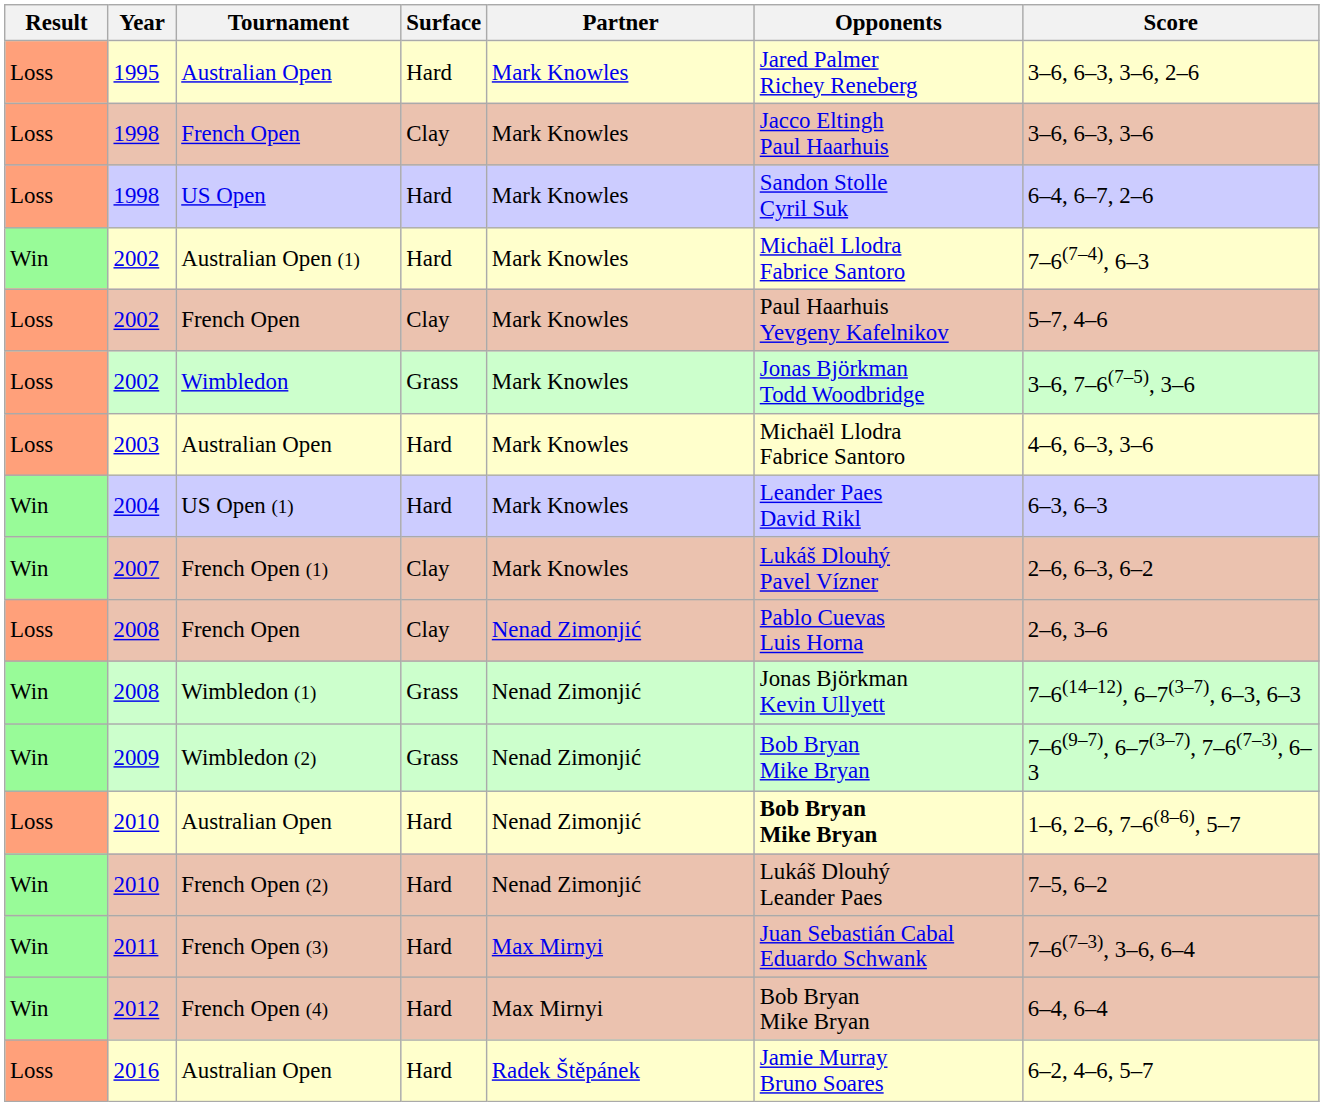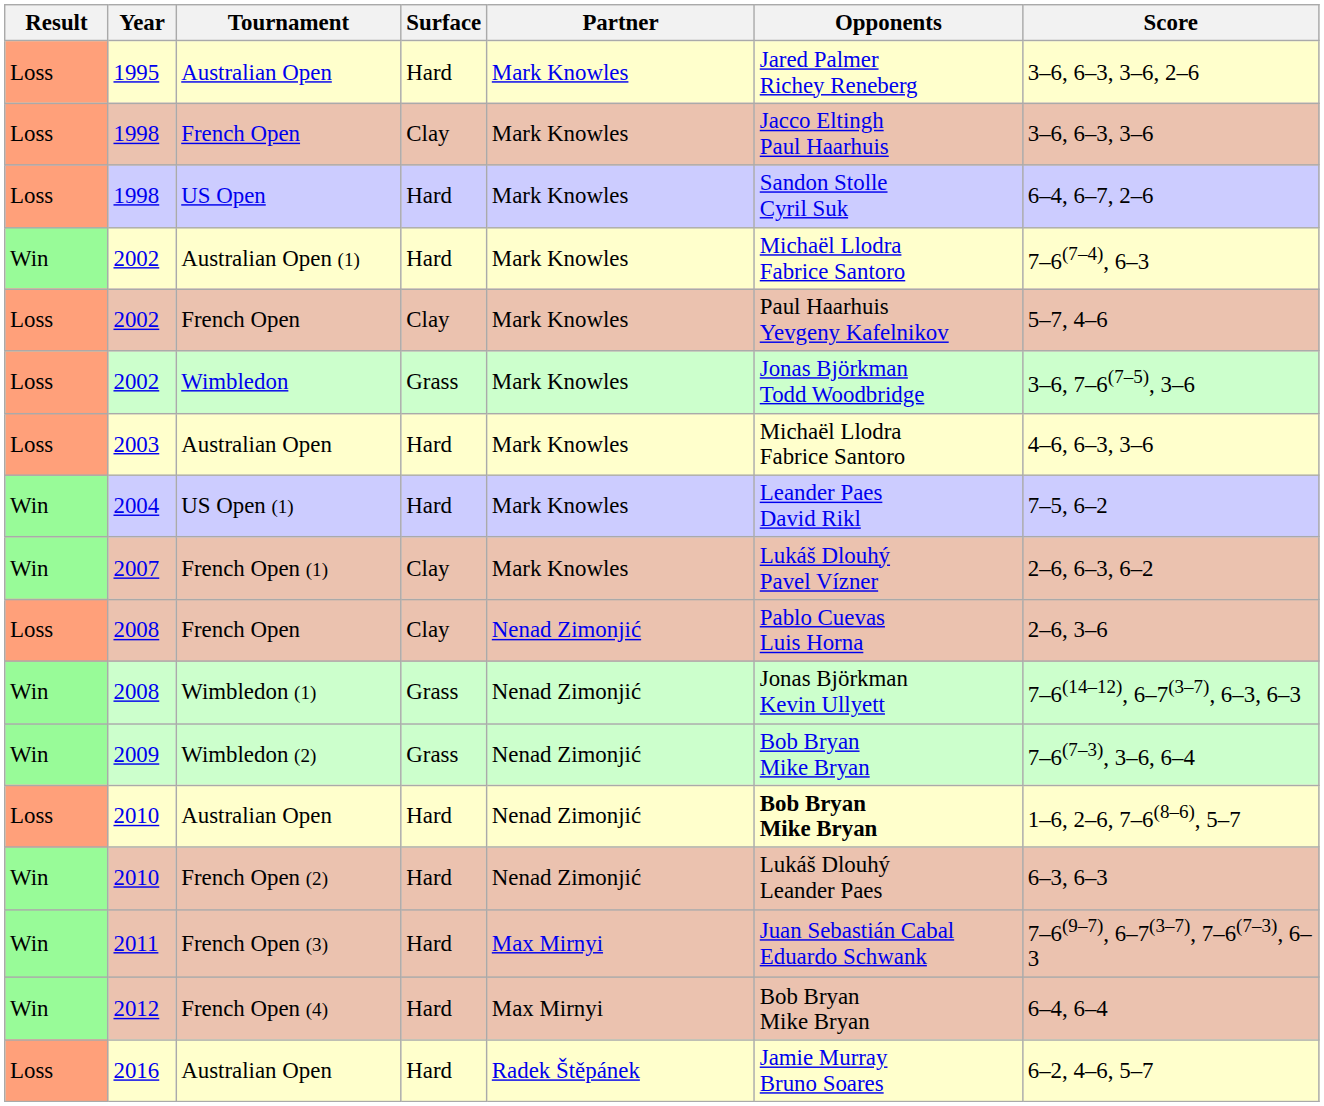 <table class="sortable wikitable">
 <tr>
 <th style="width:65px;">Result</th>
 <th style="width:40px;">Year</th>
 <th style="width:150px;">Tournament</th>
 <th style="width:50px;">Surface</th>
 <th style="width:180px;">Partner</th>
 <th style="width:180px;">Opponents</th>
 <th style="width:200px;" class="unsortable">Score</th>
 </tr>
 <tr style="background:#ffffcc;">
 <td style="background:#ffa07a;">Loss</td>
 <td><a href='#'>1995</a></td>
 <td><a href='#'>Australian Open</a></td>
 <td>Hard</td>
 <td> <a href='#'>Mark Knowles</a></td>
 <td> <a href='#'>Jared Palmer</a> <br>  <a href='#'>Richey Reneberg</a></td>
 <td>3–6, 6–3, 3–6, 2–6</td>
 </tr>
 <tr style="background:#ebc2af;">
 <td style="background:#ffa07a;">Loss</td>
 <td><a href='#'>1998</a></td>
 <td><a href='#'>French Open</a></td>
 <td>Clay</td>
 <td> Mark Knowles</td>
 <td> <a href='#'>Jacco Eltingh</a> <br>  <a href='#'>Paul Haarhuis</a></td>
 <td>3–6, 6–3, 3–6</td>
 </tr>
 <tr style="background:#ccccff;">
 <td style="background:#ffa07a;">Loss</td>
 <td><a href='#'>1998</a></td>
 <td><a href='#'>US Open</a></td>
 <td>Hard</td>
 <td> Mark Knowles</td>
 <td> <a href='#'>Sandon Stolle</a> <br>  <a href='#'>Cyril Suk</a></td>
 <td>6–4, 6–7, 2–6</td>
 </tr>
 <tr style="background:#ffffcc;">
 <td style="background:#98fb98;">Win</td>
 <td><a href='#'>2002</a></td>
 <td>Australian Open <small>(1)</small></td>
 <td>Hard</td>
 <td> Mark Knowles</td>
 <td> <a href='#'>Michaël Llodra</a> <br>  <a href='#'>Fabrice Santoro</a></td>
 <td>7–6<sup>(7–4)</sup>, 6–3</td>
 </tr>
 <tr style="background:#ebc2af;">
 <td style="background:#ffa07a;">Loss</td>
 <td><a href='#'>2002</a></td>
 <td>French Open</td>
 <td>Clay</td>
 <td> Mark Knowles</td>
 <td> Paul Haarhuis <br> <a href='#'>Yevgeny Kafelnikov</a></td>
 <td>5–7, 4–6</td>
 </tr>
 <tr style="background:#ccffcc;">
 <td style="background:#ffa07a;">Loss</td>
 <td><a href='#'>2002</a></td>
 <td><a href='#'>Wimbledon</a></td>
 <td>Grass</td>
 <td> Mark Knowles</td>
 <td> <a href='#'>Jonas Björkman</a> <br>  <a href='#'>Todd Woodbridge</a></td>
 <td>3–6, 7–6<sup>(7–5)</sup>, 3–6</td>
 </tr>
 <tr style="background:#ffffcc;">
 <td style="background:#ffa07a;">Loss</td>
 <td><a href='#'>2003</a></td>
 <td>Australian Open</td>
 <td>Hard</td>
 <td> Mark Knowles</td>
 <td> Michaël Llodra <br>  Fabrice Santoro</td>
 <td>4–6, 6–3, 3–6</td>
 </tr>
 <tr style="background:#ccccff;">
 <td style="background:#98fb98;">Win</td>
 <td><a href='#'>2004</a></td>
 <td>US Open <small>(1)</small></td>
 <td>Hard</td>
 <td> Mark Knowles</td>
 <td> <a href='#'>Leander Paes</a> <br>  <a href='#'>David Rikl</a></td>
-<td>6–3, 6–3</td>
+<td>7–5, 6–2</td>
 </tr>
 <tr style="background:#ebc2af;">
 <td style="background:#98fb98;">Win</td>
 <td><a href='#'>2007</a></td>
 <td>French Open <small>(1)</small></td>
 <td>Clay</td>
 <td> Mark Knowles</td>
 <td> <a href='#'>Lukáš Dlouhý</a> <br>  <a href='#'>Pavel Vízner</a></td>
 <td>2–6, 6–3, 6–2</td>
 </tr>
 <tr style="background:#ebc2af;">
 <td style="background:#ffa07a;">Loss</td>
 <td><a href='#'>2008</a></td>
 <td>French Open</td>
 <td>Clay</td>
 <td> <a href='#'>Nenad Zimonjić</a></td>
 <td> <a href='#'>Pablo Cuevas</a> <br>  <a href='#'>Luis Horna</a></td>
 <td>2–6, 3–6</td>
 </tr>
 <tr style="background:#ccffcc;">
 <td style="background:#98fb98;">Win</td>
 <td><a href='#'>2008</a></td>
 <td>Wimbledon <small>(1)</small></td>
 <td>Grass</td>
 <td> Nenad Zimonjić</td>
 <td> Jonas Björkman <br>  <a href='#'>Kevin Ullyett</a></td>
 <td>7–6<sup>(14–12)</sup>, 6–7<sup>(3–7)</sup>, 6–3, 6–3</td>
 </tr>
 <tr style="background:#ccffcc;">
 <td style="background:#98fb98;">Win</td>
 <td><a href='#'>2009</a></td>
 <td>Wimbledon <small>(2)</small></td>
 <td>Grass</td>
 <td> Nenad Zimonjić</td>
 <td> <a href='#'>Bob Bryan</a> <br>  <a href='#'>Mike Bryan</a></td>
-<td>7–6<sup>(9–7)</sup>, 6–7<sup>(3–7)</sup>, 7–6<sup>(7–3)</sup>, 6–3</td>
+<td>7–6<sup>(7–3)</sup>, 3–6, 6–4</td>
 </tr>
 <tr style="background:#ffffcc;">
 <td style="background:#ffa07a;">Loss</td>
 <td><a href='#'>2010</a></td>
 <td>Australian Open</td>
 <td>Hard</td>
 <td> Nenad Zimonjić</td>
 <td><strong> Bob Bryan <br>  Mike Bryan</strong></td>
 <td>1–6, 2–6, 7–6<sup>(8–6)</sup>, 5–7</td>
 </tr>
 <tr bgcolor=EBC2AF>
 <td style="background:#98fb98;">Win</td>
 <td><a href='#'>2010</a></td>
 <td>French Open <small>(2)</small></td>
 <td>Hard</td>
 <td> Nenad Zimonjić</td>
 <td> Lukáš Dlouhý <br>  Leander Paes</td>
-<td>7–5, 6–2</td>
+<td>6–3, 6–3</td>
 </tr>
 <tr style="background:#ebc2af;">
 <td style="background:#98fb98;">Win</td>
 <td><a href='#'>2011</a></td>
 <td>French Open <small>(3)</small></td>
 <td>Hard</td>
 <td> <a href='#'>Max Mirnyi</a></td>
 <td> <a href='#'>Juan Sebastián Cabal</a> <br>  <a href='#'>Eduardo Schwank</a></td>
-<td>7–6<sup>(7–3)</sup>, 3–6, 6–4</td>
+<td>7–6<sup>(9–7)</sup>, 6–7<sup>(3–7)</sup>, 7–6<sup>(7–3)</sup>, 6–3</td>
 </tr>
 <tr style="background:#ebc2af;">
 <td style="background:#98fb98;">Win</td>
 <td><a href='#'>2012</a></td>
 <td>French Open <small>(4)</small></td>
 <td>Hard</td>
 <td> Max Mirnyi</td>
 <td> Bob Bryan <br>  Mike Bryan</td>
 <td>6–4, 6–4</td>
 </tr>
 <tr style="background:#ffffcc;">
 <td style="background:#ffa07a;">Loss</td>
 <td><a href='#'>2016</a></td>
 <td>Australian Open</td>
 <td>Hard</td>
 <td> <a href='#'>Radek Štěpánek</a></td>
 <td> <a href='#'>Jamie Murray</a> <br>  <a href='#'>Bruno Soares</a></td>
 <td>6–2, 4–6, 5–7</td>
 </tr>
 </table>
